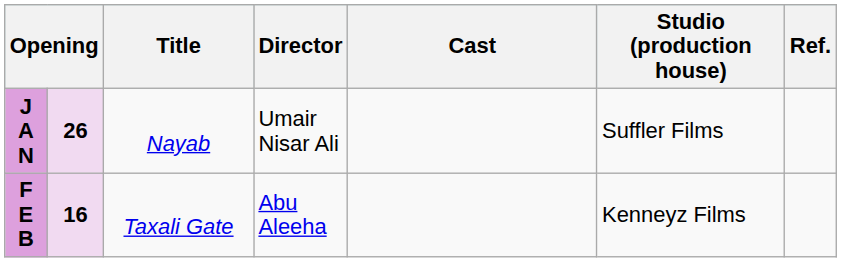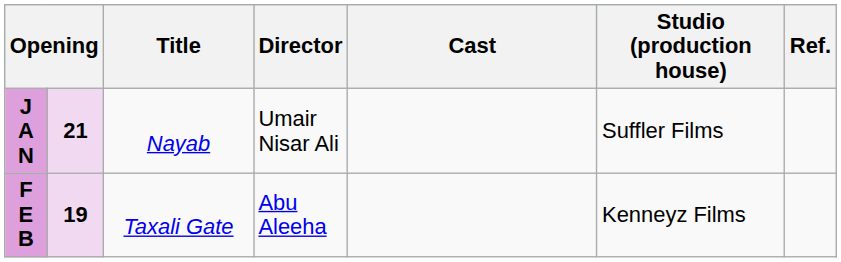 <table class="wikitable">
 <tr style="background:#b0e0e6;">
 <th colspan="2" style="width:6%;">Opening</th>
 <th style="width:18%;">Title</th>
 <th style="width:10.5%;">Director</th>
 <th style="width:30%;">Cast</th>
 <th>Studio (production house)</th>
 <th>Ref.</th>
 </tr>
 <tr January>
 <td rowspan="1" style="text-align:center; background:plum; color:black;"><strong>J<br>A<br>N</strong></td>
-<td style="text-align:center;background:#f1daf1;"><strong>26</strong></td>
+<td style="text-align:center;background:#f1daf1;"><strong>21</strong></td>
 <td style="text-align:center;"><br><em><a href='#'>Nayab</a></em></td>
 <td>Umair Nisar Ali</td>
 <td></td>
 <td>Suffler Films</td>
 <td></td>
 </tr>
 <tr February>
 <td rowspan="1" style="text-align:center; background:plum; color:black;"><strong>F<br>E<br>B</strong></td>
-<td style="text-align:center;background:#f1daf1;"><strong>16</strong></td>
+<td style="text-align:center;background:#f1daf1;"><strong>19</strong></td>
 <td style="text-align:center;"><br><em><a href='#'>Taxali Gate</a></em></td>
 <td><a href='#'>Abu Aleeha</a></td>
 <td></td>
 <td>Kenneyz Films</td>
 <td></td>
 </tr>
 </table>
